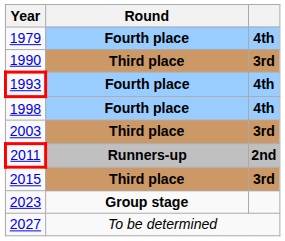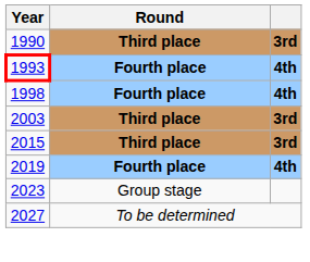 <table class="wikitable" style="text-align: center; font-size:90%">
 <tr>
 <th>Year</th>
 <th style="width:200px">Round</th>
 <th></th>
-</tr>
-<tr>
-<td><a href='#'>1979</a></td>
-<td bgcolor="9acdff"><strong>Fourth place</strong></td>
-<td bgcolor="9acdff"><strong>4th</strong></td>
 </tr>
 <tr>
 <td><a href='#'>1990</a></td>
 <td bgcolor="cc9966"><strong>Third place</strong></td>
 <td bgcolor="cc9966"><strong>3rd</strong></td>
 </tr>
 <tr>
 <td style="border: 3px solid red"><a href='#'>1993</a></td>
 <td bgcolor="9acdff"><strong>Fourth place</strong></td>
 <td bgcolor="9acdff"><strong>4th</strong></td>
 </tr>
 <tr>
 <td><a href='#'>1998</a></td>
 <td bgcolor="9acdff"><strong>Fourth place</strong></td>
 <td bgcolor="9acdff"><strong>4th</strong></td>
 </tr>
 <tr>
 <td><a href='#'>2003</a></td>
 <td bgcolor="cc9966"><strong>Third place</strong></td>
 <td bgcolor="cc9966"><strong>3rd</strong></td>
 </tr>
 <tr>
-<td style="border: 3px solid red"><a href='#'>2011</a></td>
-<td bgcolor=Silver><strong>Runners-up</strong></td>
-<td bgcolor=Silver><strong>2nd</strong></td>
-</tr>
-<tr>
 <td><a href='#'>2015</a></td>
 <td bgcolor="cc9966"><strong>Third place</strong></td>
 <td bgcolor="cc9966"><strong>3rd</strong></td>
 </tr>
 <tr>
+<td><a href='#'>2019</a></td>
+<td bgcolor="9acdff"><strong>Fourth place</strong></td>
+<td bgcolor="9acdff"><strong>4th</strong></td>
+</tr>
+<tr>
 <td><a href='#'>2023</a></td>
-<td><strong>Group stage</strong></td>
+<td>Group stage</td>
 <td></td>
 </tr>
 <tr>
 <td><a href='#'>2027</a></td>
 <td colspan="2"><em>To be determined</em></td>
 </tr>
 </table>
